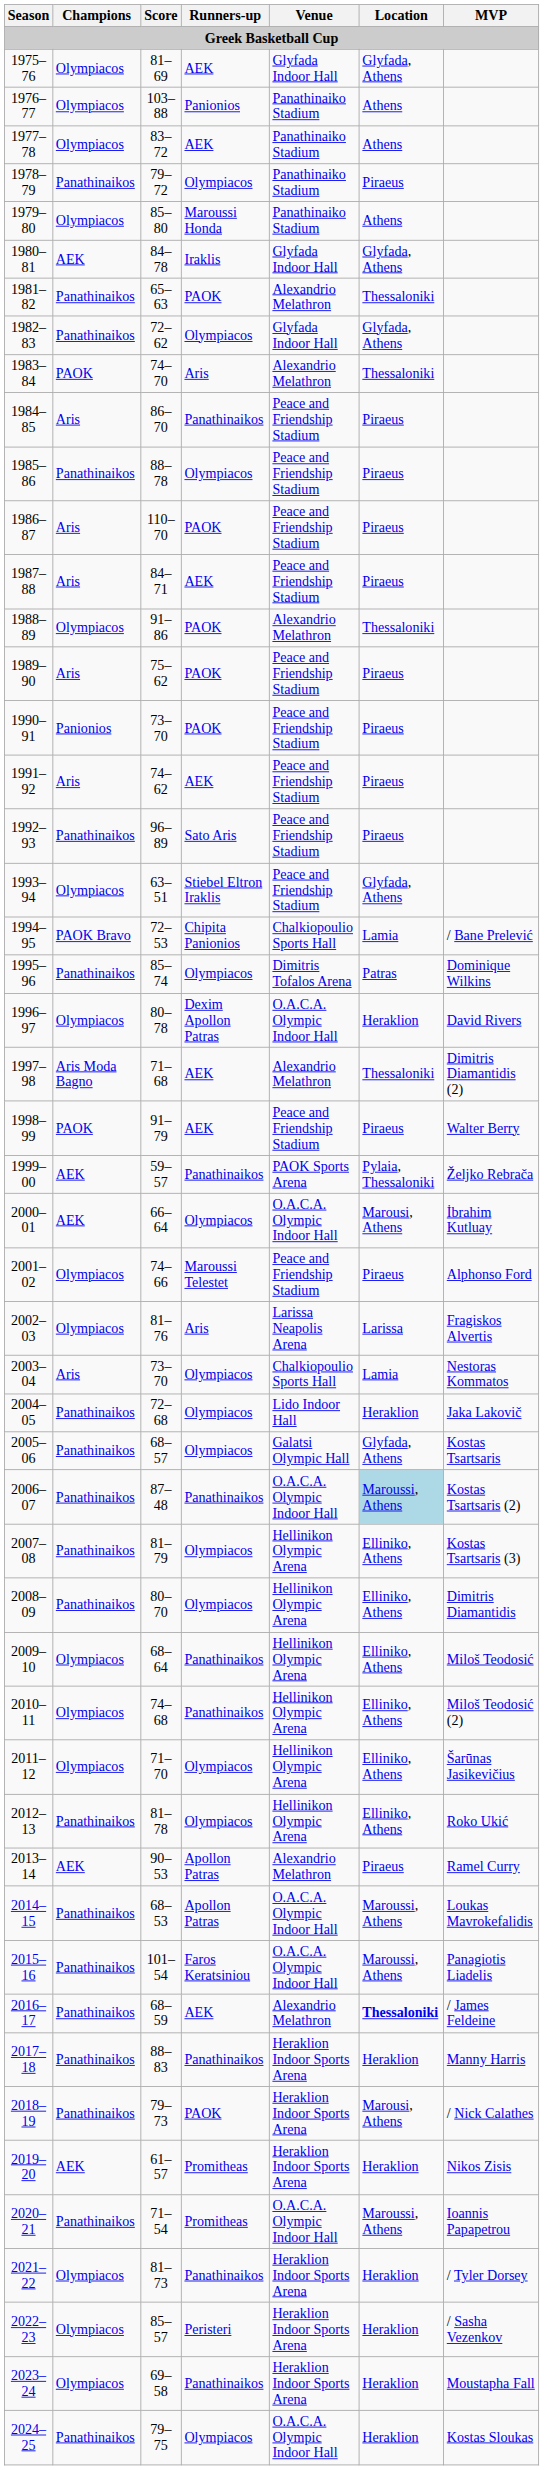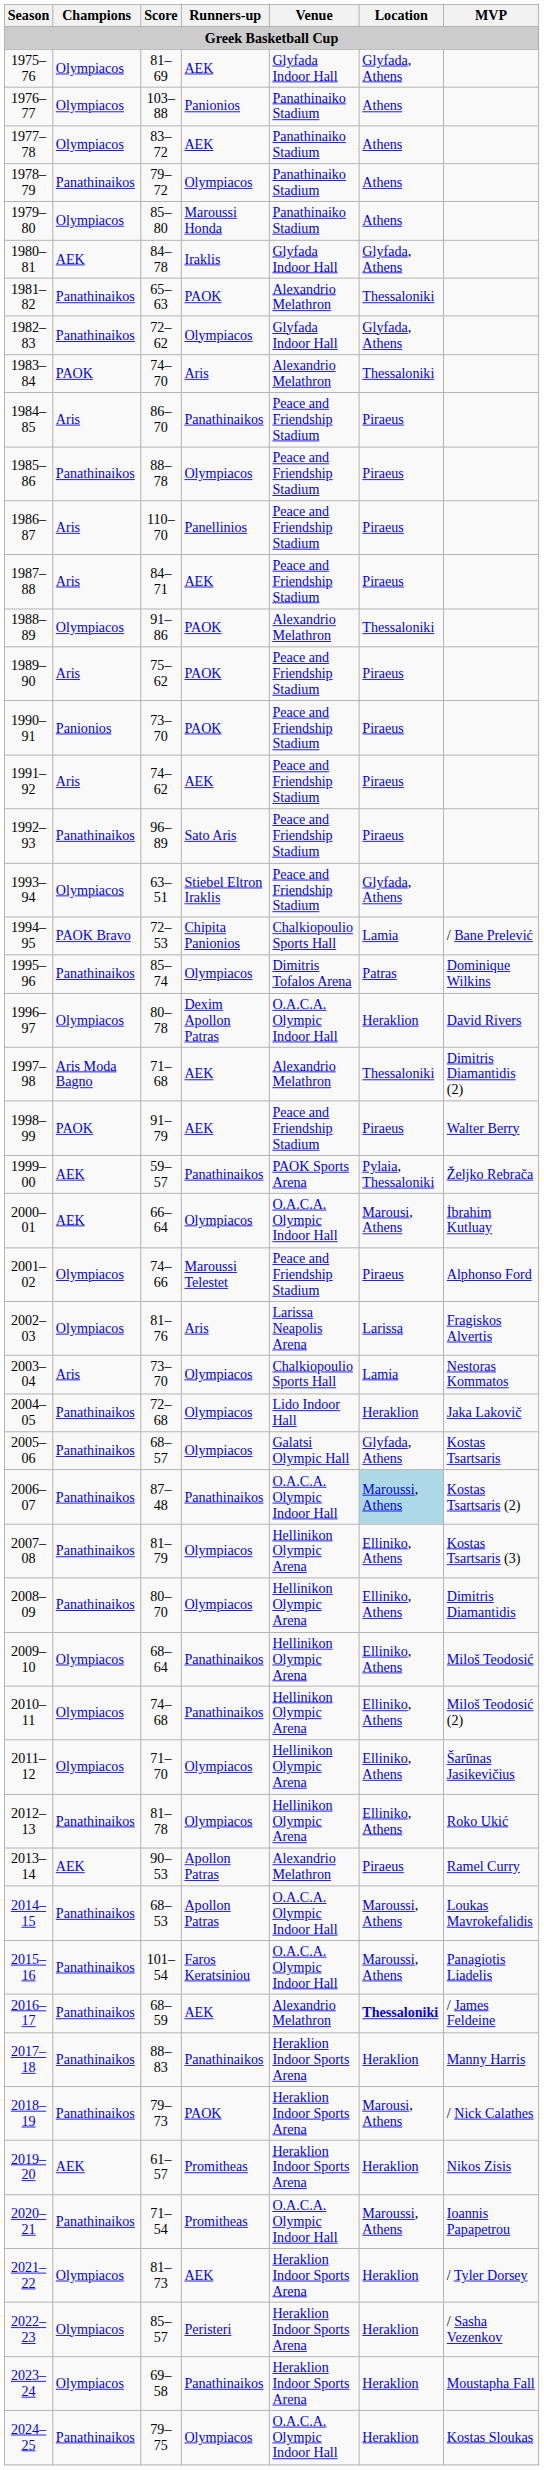 <table class="sortable wikitable">
 <tr>
 <th width=1%>Season</th>
 <th width=12%>Champions</th>
 <th width=4%>Score</th>
 <th width=12%>Runners-up</th>
 <th width=14%>Venue</th>
 <th width=10%>Location</th>
 <th width=12%>MVP</th>
 </tr>
 <tr>
 <th scop=col colspan="7" style="background:#CCCCCC"> Greek Basketball Cup</th>
 </tr>
 <tr>
 <td align=center>1975–76</td>
 <td><a href='#'>Olympiacos</a></td>
 <td align=center>81–69</td>
 <td><a href='#'>AEK</a></td>
 <td><a href='#'>Glyfada Indoor Hall</a></td>
 <td><a href='#'>Glyfada</a>, <a href='#'>Athens</a></td>
 <td></td>
 </tr>
 <tr>
 <td align=center>1976–77</td>
 <td><a href='#'>Olympiacos</a></td>
 <td align=center>103–88</td>
 <td><a href='#'>Panionios</a></td>
 <td><a href='#'>Panathinaiko Stadium</a></td>
 <td><a href='#'>Athens</a></td>
 <td></td>
 </tr>
 <tr>
 <td align=center>1977–78</td>
 <td><a href='#'>Olympiacos</a></td>
 <td align=center>83–72</td>
 <td><a href='#'>AEK</a></td>
 <td><a href='#'>Panathinaiko Stadium</a></td>
 <td><a href='#'>Athens</a></td>
 <td></td>
 </tr>
 <tr>
 <td align=center>1978–79</td>
 <td><a href='#'>Panathinaikos</a></td>
 <td align=center>79–72</td>
 <td><a href='#'>Olympiacos</a></td>
 <td><a href='#'>Panathinaiko Stadium</a></td>
-<td><a href='#'>Piraeus</a></td>
+<td><a href='#'>Athens</a></td>
 <td></td>
 </tr>
 <tr>
 <td align=center>1979–80</td>
 <td><a href='#'>Olympiacos</a></td>
 <td align=center>85–80</td>
 <td><a href='#'>Maroussi Honda</a></td>
 <td><a href='#'>Panathinaiko Stadium</a></td>
 <td><a href='#'>Athens</a></td>
 <td></td>
 </tr>
 <tr>
 <td align=center>1980–81</td>
 <td><a href='#'>AEK</a></td>
 <td align=center>84–78</td>
 <td><a href='#'>Iraklis</a></td>
 <td><a href='#'>Glyfada Indoor Hall</a></td>
 <td><a href='#'>Glyfada</a>, <a href='#'>Athens</a></td>
 <td></td>
 </tr>
 <tr>
 <td align=center>1981–82</td>
 <td><a href='#'>Panathinaikos</a></td>
 <td align=center>65–63</td>
 <td><a href='#'>PAOK</a></td>
 <td><a href='#'>Alexandrio Melathron</a></td>
 <td><a href='#'>Thessaloniki</a></td>
 <td></td>
 </tr>
 <tr>
 <td align=center>1982–83</td>
 <td><a href='#'>Panathinaikos</a></td>
 <td align=center>72–62</td>
 <td><a href='#'>Olympiacos</a></td>
 <td><a href='#'>Glyfada Indoor Hall</a></td>
 <td><a href='#'>Glyfada</a>, <a href='#'>Athens</a></td>
 <td></td>
 </tr>
 <tr>
 <td align=center>1983–84</td>
 <td><a href='#'>PAOK</a></td>
 <td align=center>74–70</td>
 <td><a href='#'>Aris</a></td>
 <td><a href='#'>Alexandrio Melathron</a></td>
 <td><a href='#'>Thessaloniki</a></td>
 <td></td>
 </tr>
 <tr>
 <td align=center>1984–85</td>
 <td><a href='#'>Aris</a></td>
 <td align=center>86–70</td>
 <td><a href='#'>Panathinaikos</a></td>
 <td><a href='#'>Peace and Friendship Stadium</a></td>
 <td><a href='#'>Piraeus</a></td>
 <td></td>
 </tr>
 <tr>
 <td align=center>1985–86</td>
 <td><a href='#'>Panathinaikos</a></td>
 <td align=center>88–78</td>
 <td><a href='#'>Olympiacos</a></td>
 <td><a href='#'>Peace and Friendship Stadium</a></td>
 <td><a href='#'>Piraeus</a></td>
 <td></td>
 </tr>
 <tr>
 <td align=center>1986–87</td>
 <td><a href='#'>Aris</a></td>
 <td align=center>110–70</td>
-<td><a href='#'>PAOK</a></td>
+<td><a href='#'>Panellinios</a></td>
 <td><a href='#'>Peace and Friendship Stadium</a></td>
 <td><a href='#'>Piraeus</a></td>
 <td></td>
 </tr>
 <tr>
 <td align=center>1987–88</td>
 <td><a href='#'>Aris</a></td>
 <td align=center>84–71</td>
 <td><a href='#'>AEK</a></td>
 <td><a href='#'>Peace and Friendship Stadium</a></td>
 <td><a href='#'>Piraeus</a></td>
 <td></td>
 </tr>
 <tr>
 <td align=center>1988–89</td>
 <td><a href='#'>Olympiacos</a></td>
 <td align=center>91–86</td>
 <td><a href='#'>PAOK</a></td>
 <td><a href='#'>Alexandrio Melathron</a></td>
 <td><a href='#'>Thessaloniki</a></td>
 <td></td>
 </tr>
 <tr>
 <td align=center>1989–90</td>
 <td><a href='#'>Aris</a></td>
 <td align=center>75–62</td>
 <td><a href='#'>PAOK</a></td>
 <td><a href='#'>Peace and Friendship Stadium</a></td>
 <td><a href='#'>Piraeus</a></td>
 <td></td>
 </tr>
 <tr>
 <td align=center>1990–91</td>
 <td><a href='#'>Panionios</a></td>
 <td align=center>73–70</td>
 <td><a href='#'>PAOK</a></td>
 <td><a href='#'>Peace and Friendship Stadium</a></td>
 <td><a href='#'>Piraeus</a></td>
 <td></td>
 </tr>
 <tr>
 <td align=center>1991–92</td>
 <td><a href='#'>Aris</a></td>
 <td align=center>74–62</td>
 <td><a href='#'>AEK</a></td>
 <td><a href='#'>Peace and Friendship Stadium</a></td>
 <td><a href='#'>Piraeus</a></td>
 <td></td>
 </tr>
 <tr>
 <td align=center>1992–93</td>
 <td><a href='#'>Panathinaikos</a></td>
 <td align=center>96–89</td>
 <td><a href='#'>Sato Aris</a></td>
 <td><a href='#'>Peace and Friendship Stadium</a></td>
 <td><a href='#'>Piraeus</a></td>
 <td></td>
 </tr>
 <tr>
 <td align=center>1993–94</td>
 <td><a href='#'>Olympiacos</a></td>
 <td align=center>63–51</td>
 <td><a href='#'>Stiebel Eltron Iraklis</a></td>
 <td><a href='#'>Peace and Friendship Stadium</a></td>
 <td><a href='#'>Glyfada</a>, <a href='#'>Athens</a></td>
 <td></td>
 </tr>
 <tr>
 <td align=center>1994–95</td>
 <td><a href='#'>PAOK Bravo</a></td>
 <td align=center>72–53</td>
 <td><a href='#'>Chipita Panionios</a></td>
 <td><a href='#'>Chalkiopoulio Sports Hall</a></td>
 <td><a href='#'>Lamia</a></td>
 <td>/ <a href='#'>Bane Prelević</a></td>
 </tr>
 <tr>
 <td align=center>1995–96</td>
 <td><a href='#'>Panathinaikos</a></td>
 <td align=center>85–74</td>
 <td><a href='#'>Olympiacos</a></td>
 <td><a href='#'>Dimitris Tofalos Arena</a></td>
 <td><a href='#'>Patras</a></td>
 <td> <a href='#'>Dominique Wilkins</a></td>
 </tr>
 <tr>
 <td align=center>1996–97</td>
 <td><a href='#'>Olympiacos</a></td>
 <td align=center>80–78</td>
 <td><a href='#'>Dexim Apollon Patras</a></td>
 <td><a href='#'>O.A.C.A. Olympic Indoor Hall</a></td>
 <td><a href='#'>Heraklion</a></td>
 <td> <a href='#'>David Rivers</a></td>
 </tr>
 <tr>
 <td align=center>1997–98</td>
 <td><a href='#'>Aris Moda Bagno</a></td>
 <td align=center>71–68</td>
 <td><a href='#'>AEK</a></td>
 <td><a href='#'>Alexandrio Melathron</a></td>
 <td><a href='#'>Thessaloniki</a></td>
 <td> <a href='#'>Dimitris Diamantidis</a> (2)</td>
 </tr>
 <tr>
 <td align=center>1998–99</td>
 <td><a href='#'>PAOK</a></td>
 <td align=center>91–79</td>
 <td><a href='#'>AEK</a></td>
 <td><a href='#'>Peace and Friendship Stadium</a></td>
 <td><a href='#'>Piraeus</a></td>
 <td> <a href='#'>Walter Berry</a></td>
 </tr>
 <tr>
 <td align=center>1999–00</td>
 <td><a href='#'>AEK</a></td>
 <td align=center>59–57</td>
 <td><a href='#'>Panathinaikos</a></td>
 <td><a href='#'>PAOK Sports Arena</a></td>
 <td><a href='#'>Pylaia</a>, <a href='#'>Thessaloniki</a></td>
 <td> <a href='#'>Željko Rebrača</a></td>
 </tr>
 <tr>
 <td align=center>2000–01</td>
 <td><a href='#'>AEK</a></td>
 <td align=center>66–64</td>
 <td><a href='#'>Olympiacos</a></td>
 <td><a href='#'>O.A.C.A. Olympic Indoor Hall</a></td>
 <td><a href='#'>Marousi</a>, <a href='#'>Athens</a></td>
 <td> <a href='#'>İbrahim Kutluay</a></td>
 </tr>
 <tr>
 <td align=center>2001–02</td>
 <td><a href='#'>Olympiacos</a></td>
 <td align=center>74–66</td>
 <td><a href='#'>Maroussi Telestet</a></td>
 <td><a href='#'>Peace and Friendship Stadium</a></td>
 <td><a href='#'>Piraeus</a></td>
 <td> <a href='#'>Alphonso Ford</a></td>
 </tr>
 <tr>
 <td align=center>2002–03</td>
 <td><a href='#'>Olympiacos</a></td>
 <td align=center>81–76</td>
 <td><a href='#'>Aris</a></td>
 <td><a href='#'>Larissa Neapolis Arena</a></td>
 <td><a href='#'>Larissa</a></td>
 <td> <a href='#'>Fragiskos Alvertis</a></td>
 </tr>
 <tr>
 <td align=center>2003–04</td>
 <td><a href='#'>Aris</a></td>
 <td align=center>73–70</td>
 <td><a href='#'>Olympiacos</a></td>
 <td><a href='#'>Chalkiopoulio Sports Hall</a></td>
 <td><a href='#'>Lamia</a></td>
 <td> <a href='#'>Nestoras Kommatos</a></td>
 </tr>
 <tr>
 <td align=center>2004–05</td>
 <td><a href='#'>Panathinaikos</a></td>
 <td align=center>72–68</td>
 <td><a href='#'>Olympiacos</a></td>
 <td><a href='#'>Lido Indoor Hall</a></td>
 <td><a href='#'>Heraklion</a></td>
 <td> <a href='#'>Jaka Lakovič</a></td>
 </tr>
 <tr>
 <td align=center>2005–06</td>
 <td><a href='#'>Panathinaikos</a></td>
 <td align=center>68–57</td>
 <td><a href='#'>Olympiacos</a></td>
 <td><a href='#'>Galatsi Olympic Hall</a></td>
 <td><a href='#'>Glyfada</a>, <a href='#'>Athens</a></td>
 <td> <a href='#'>Kostas Tsartsaris</a></td>
 </tr>
 <tr>
 <td align=center>2006–07</td>
 <td><a href='#'>Panathinaikos</a></td>
 <td align=center>87–48</td>
 <td><a href='#'>Panathinaikos</a></td>
 <td><a href='#'>O.A.C.A. Olympic Indoor Hall</a></td>
 <td style="background: lightblue;"><a href='#'>Maroussi</a>, <a href='#'>Athens</a></td>
 <td> <a href='#'>Kostas Tsartsaris</a> (2)</td>
 </tr>
 <tr>
 <td align=center>2007–08</td>
 <td><a href='#'>Panathinaikos</a></td>
 <td align=center>81–79</td>
 <td><a href='#'>Olympiacos</a></td>
 <td><a href='#'>Hellinikon Olympic Arena</a></td>
 <td><a href='#'>Elliniko</a>, <a href='#'>Athens</a></td>
 <td> <a href='#'>Kostas Tsartsaris</a> (3)</td>
 </tr>
 <tr>
 <td align=center>2008–09</td>
 <td><a href='#'>Panathinaikos</a></td>
 <td align=center>80–70</td>
 <td><a href='#'>Olympiacos</a></td>
 <td><a href='#'>Hellinikon Olympic Arena</a></td>
 <td><a href='#'>Elliniko</a>, <a href='#'>Athens</a></td>
 <td> <a href='#'>Dimitris Diamantidis</a></td>
 </tr>
 <tr>
 <td align=center>2009–10</td>
 <td><a href='#'>Olympiacos</a></td>
 <td align=center>68–64</td>
 <td><a href='#'>Panathinaikos</a></td>
 <td><a href='#'>Hellinikon Olympic Arena</a></td>
 <td><a href='#'>Elliniko</a>, <a href='#'>Athens</a></td>
 <td> <a href='#'>Miloš Teodosić</a></td>
 </tr>
 <tr>
 <td align=center>2010–11</td>
 <td><a href='#'>Olympiacos</a></td>
 <td align=center>74–68</td>
 <td><a href='#'>Panathinaikos</a></td>
 <td><a href='#'>Hellinikon Olympic Arena</a></td>
 <td><a href='#'>Elliniko</a>, <a href='#'>Athens</a></td>
 <td> <a href='#'>Miloš Teodosić</a> (2)</td>
 </tr>
 <tr>
 <td align=center>2011–12</td>
 <td><a href='#'>Olympiacos</a></td>
 <td align=center>71–70</td>
 <td><a href='#'>Olympiacos</a></td>
 <td><a href='#'>Hellinikon Olympic Arena</a></td>
 <td><a href='#'>Elliniko</a>, <a href='#'>Athens</a></td>
 <td> <a href='#'>Šarūnas Jasikevičius</a></td>
 </tr>
 <tr>
 <td align=center>2012–13</td>
 <td><a href='#'>Panathinaikos</a></td>
 <td align=center>81–78</td>
 <td><a href='#'>Olympiacos</a></td>
 <td><a href='#'>Hellinikon Olympic Arena</a></td>
 <td><a href='#'>Elliniko</a>, <a href='#'>Athens</a></td>
 <td> <a href='#'>Roko Ukić</a></td>
 </tr>
 <tr>
 <td align=center>2013–14</td>
 <td><a href='#'>AEK</a></td>
 <td align=center>90–53</td>
 <td><a href='#'>Apollon Patras</a></td>
 <td><a href='#'>Alexandrio Melathron</a></td>
 <td><a href='#'>Piraeus</a></td>
 <td> <a href='#'>Ramel Curry</a></td>
 </tr>
 <tr>
 <td align=center><a href='#'>2014–15</a></td>
 <td><a href='#'>Panathinaikos</a></td>
 <td align=center>68–53</td>
 <td><a href='#'>Apollon Patras</a></td>
 <td><a href='#'>O.A.C.A. Olympic Indoor Hall</a></td>
 <td><a href='#'>Maroussi</a>, <a href='#'>Athens</a></td>
 <td> <a href='#'>Loukas Mavrokefalidis</a></td>
 </tr>
 <tr>
 <td align=center><a href='#'>2015–16</a></td>
 <td><a href='#'>Panathinaikos</a></td>
 <td align=center>101–54</td>
 <td><a href='#'>Faros Keratsiniou</a></td>
 <td><a href='#'>O.A.C.A. Olympic Indoor Hall</a></td>
 <td><a href='#'>Maroussi</a>, <a href='#'>Athens</a></td>
 <td> <a href='#'>Panagiotis Liadelis</a></td>
 </tr>
 <tr>
 <td align=center><a href='#'>2016–17</a></td>
 <td><a href='#'>Panathinaikos</a></td>
 <td align=center>68–59</td>
 <td><a href='#'>AEK</a></td>
 <td><a href='#'>Alexandrio Melathron</a></td>
 <td><strong><a href='#'>Thessaloniki</a></strong></td>
 <td>/ <a href='#'>James Feldeine</a></td>
 </tr>
 <tr>
 <td align=center><a href='#'>2017–18</a></td>
 <td><a href='#'>Panathinaikos</a></td>
 <td align=center>88–83</td>
 <td><a href='#'>Panathinaikos</a></td>
 <td><a href='#'>Heraklion Indoor Sports Arena</a></td>
 <td><a href='#'>Heraklion</a></td>
 <td> <a href='#'>Manny Harris</a></td>
 </tr>
 <tr>
 <td align=center><a href='#'>2018–19</a></td>
 <td><a href='#'>Panathinaikos</a></td>
 <td align=center>79–73</td>
 <td><a href='#'>PAOK</a></td>
 <td><a href='#'>Heraklion Indoor Sports Arena</a></td>
 <td><a href='#'>Marousi</a>, <a href='#'>Athens</a></td>
 <td>/ <a href='#'>Nick Calathes</a></td>
 </tr>
 <tr>
 <td align=center><a href='#'>2019–20</a></td>
 <td><a href='#'>AEK</a></td>
 <td align=center>61–57</td>
 <td><a href='#'>Promitheas</a></td>
 <td><a href='#'>Heraklion Indoor Sports Arena</a></td>
 <td><a href='#'>Heraklion</a></td>
 <td> <a href='#'>Nikos Zisis</a></td>
 </tr>
 <tr>
 <td align=center><a href='#'>2020–21</a></td>
 <td><a href='#'>Panathinaikos</a></td>
 <td align=center>71–54</td>
 <td><a href='#'>Promitheas</a></td>
 <td><a href='#'>O.A.C.A. Olympic Indoor Hall</a></td>
 <td><a href='#'>Maroussi</a>, <a href='#'>Athens</a></td>
 <td> <a href='#'>Ioannis Papapetrou</a></td>
 </tr>
 <tr>
 <td align=center><a href='#'>2021–22</a></td>
 <td><a href='#'>Olympiacos</a></td>
 <td align=center>81–73</td>
-<td><a href='#'>Panathinaikos</a></td>
+<td><a href='#'>AEK</a></td>
 <td><a href='#'>Heraklion Indoor Sports Arena</a></td>
 <td><a href='#'>Heraklion</a></td>
 <td>/ <a href='#'>Tyler Dorsey</a></td>
 </tr>
 <tr>
 <td align=center><a href='#'>2022–23</a></td>
 <td><a href='#'>Olympiacos</a></td>
 <td align=center>85–57</td>
 <td><a href='#'>Peristeri</a></td>
 <td><a href='#'>Heraklion Indoor Sports Arena</a></td>
 <td><a href='#'>Heraklion</a></td>
 <td>/ <a href='#'>Sasha Vezenkov</a></td>
 </tr>
 <tr>
 <td align=center><a href='#'>2023–24</a></td>
 <td><a href='#'>Olympiacos</a></td>
 <td align=center>69–58</td>
 <td><a href='#'>Panathinaikos</a></td>
 <td><a href='#'>Heraklion Indoor Sports Arena</a></td>
 <td><a href='#'>Heraklion</a></td>
 <td> <a href='#'>Moustapha Fall</a></td>
 </tr>
 <tr>
 <td align=center><a href='#'>2024–25</a></td>
 <td><a href='#'>Panathinaikos</a></td>
 <td align=center>79–75</td>
 <td><a href='#'>Olympiacos</a></td>
 <td><a href='#'>O.A.C.A. Olympic Indoor Hall</a></td>
 <td><a href='#'>Heraklion</a></td>
 <td> <a href='#'>Kostas Sloukas</a></td>
 </tr>
 </table>
